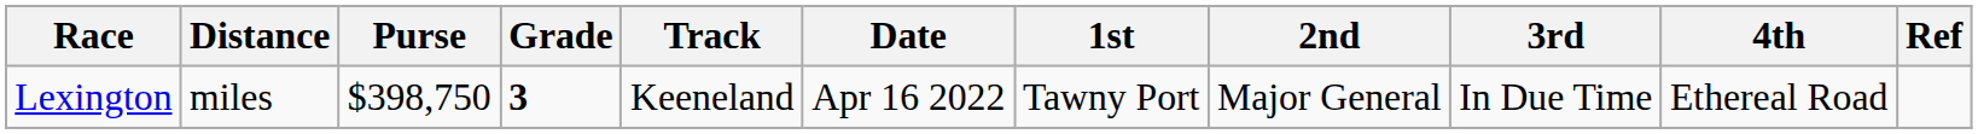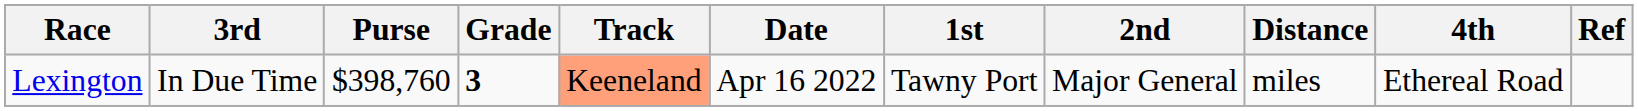 <table class="wikitable">
 <tr>
 <th>Race</th>
-<th>Distance</th>
+<th>3rd</th>
 <th>Purse</th>
 <th>Grade</th>
 <th>Track</th>
 <th>Date</th>
 <th>1st</th>
 <th>2nd</th>
-<th>3rd</th>
+<th>Distance</th>
 <th>4th</th>
 <th>Ref</th>
 </tr>
 <tr>
 <td><a href='#'>Lexington</a></td>
-<td> miles</td>
-<td>$398,750</td>
+<td>In Due Time</td>
+<td>$398,760</td>
 <td><strong>3</strong></td>
-<td>Keeneland</td>
+<td style="background: lightsalmon;">Keeneland</td>
 <td>Apr 16 2022</td>
 <td>Tawny Port</td>
 <td>Major General</td>
-<td>In Due Time</td>
+<td> miles</td>
 <td>Ethereal Road</td>
 <td></td>
 </tr>
 </table>
